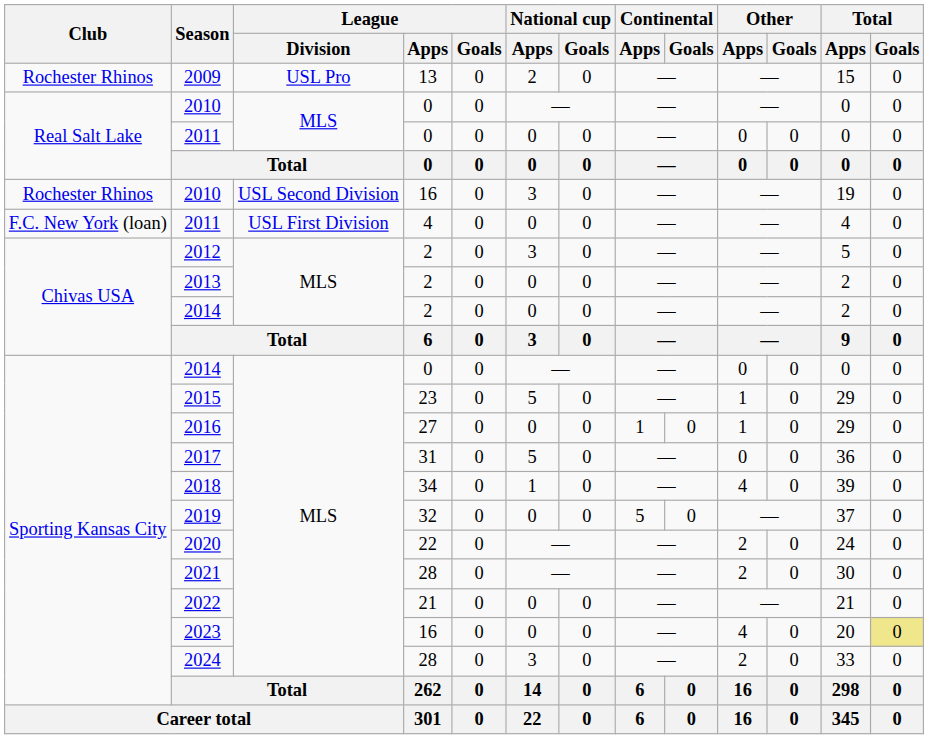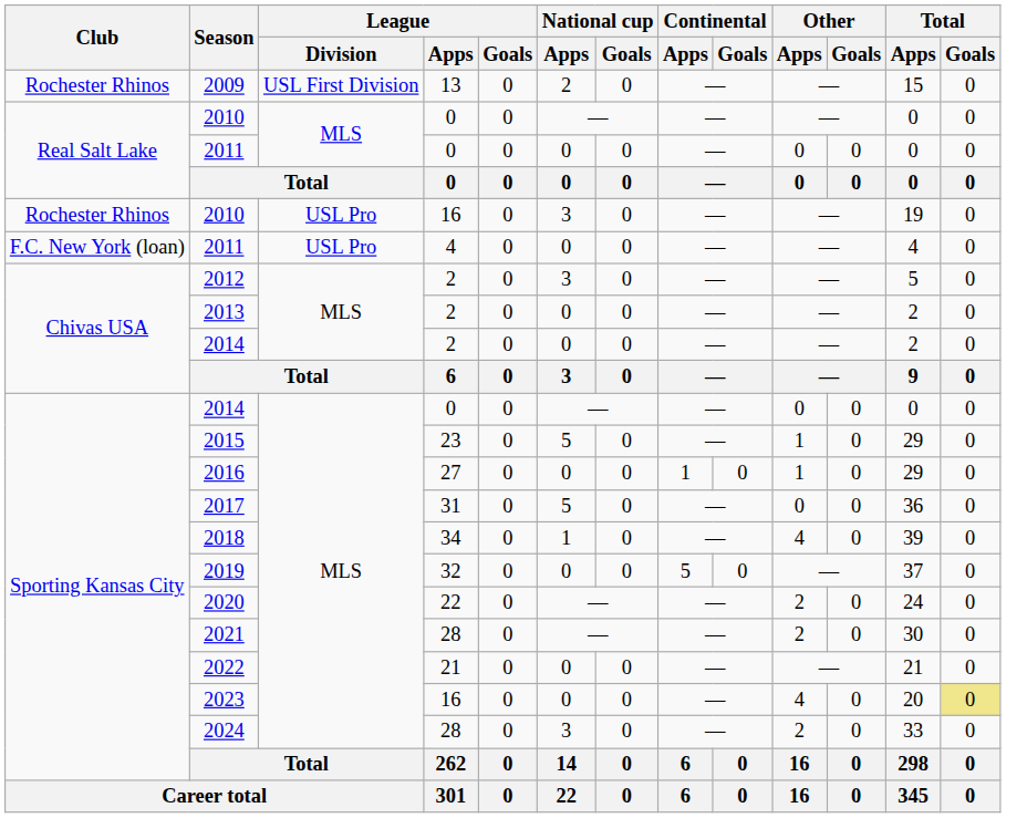 <table class="wikitable" style="text-align:center">
 <tr>
 <th rowspan="2">Club</th>
 <th rowspan="2">Season</th>
 <th colspan="3">League</th>
 <th colspan="2">National cup</th>
 <th colspan="2">Continental</th>
 <th colspan="2">Other</th>
 <th colspan="2">Total</th>
 </tr>
 <tr>
 <th>Division</th>
 <th>Apps</th>
 <th>Goals</th>
 <th>Apps</th>
 <th>Goals</th>
 <th>Apps</th>
 <th>Goals</th>
 <th>Apps</th>
 <th>Goals</th>
 <th>Apps</th>
 <th>Goals</th>
 </tr>
 <tr>
 <td><a href='#'>Rochester Rhinos</a></td>
 <td><a href='#'>2009</a></td>
-<td><a href='#'>USL Pro</a></td>
+<td><a href='#'>USL First Division</a></td>
 <td>13</td>
 <td>0</td>
 <td>2</td>
 <td>0</td>
 <td colspan=2>—</td>
 <td colspan=2>—</td>
 <td>15</td>
 <td>0</td>
 </tr>
 <tr>
 <td rowspan=3><a href='#'>Real Salt Lake</a></td>
 <td><a href='#'>2010</a></td>
 <td rowspan=2><a href='#'>MLS</a></td>
 <td>0</td>
 <td>0</td>
 <td colspan=2>—</td>
 <td colspan=2>—</td>
 <td colspan=2>—</td>
 <td>0</td>
 <td>0</td>
 </tr>
 <tr>
 <td><a href='#'>2011</a></td>
 <td>0</td>
 <td>0</td>
 <td>0</td>
 <td>0</td>
 <td colspan=2>—</td>
 <td>0</td>
 <td>0</td>
 <td>0</td>
 <td>0</td>
 </tr>
 <tr>
 <th colspan=2>Total</th>
 <th>0</th>
 <th>0</th>
 <th>0</th>
 <th>0</th>
 <th colspan=2>—</th>
 <th>0</th>
 <th>0</th>
 <th>0</th>
 <th>0</th>
 </tr>
 <tr>
 <td><a href='#'>Rochester Rhinos</a></td>
 <td><a href='#'>2010</a></td>
-<td><a href='#'>USL Second Division</a></td>
+<td><a href='#'>USL Pro</a></td>
 <td>16</td>
 <td>0</td>
 <td>3</td>
 <td>0</td>
 <td colspan=2>—</td>
 <td colspan=2>—</td>
 <td>19</td>
 <td>0</td>
 </tr>
 <tr>
 <td><a href='#'>F.C. New York</a> (loan)</td>
 <td><a href='#'>2011</a></td>
-<td><a href='#'>USL First Division</a></td>
+<td><a href='#'>USL Pro</a></td>
 <td>4</td>
 <td>0</td>
 <td>0</td>
 <td>0</td>
 <td colspan=2>—</td>
 <td colspan=2>—</td>
 <td>4</td>
 <td>0</td>
 </tr>
 <tr>
 <td rowspan=4><a href='#'>Chivas USA</a></td>
 <td><a href='#'>2012</a></td>
 <td rowspan=3>MLS</td>
 <td>2</td>
 <td>0</td>
 <td>3</td>
 <td>0</td>
 <td colspan=2>—</td>
 <td colspan=2>—</td>
 <td>5</td>
 <td>0</td>
 </tr>
 <tr>
 <td><a href='#'>2013</a></td>
 <td>2</td>
 <td>0</td>
 <td>0</td>
 <td>0</td>
 <td colspan=2>—</td>
 <td colspan=2>—</td>
 <td>2</td>
 <td>0</td>
 </tr>
 <tr>
 <td><a href='#'>2014</a></td>
 <td>2</td>
 <td>0</td>
 <td>0</td>
 <td>0</td>
 <td colspan=2>—</td>
 <td colspan=2>—</td>
 <td>2</td>
 <td>0</td>
 </tr>
 <tr>
 <th colspan=2>Total</th>
 <th>6</th>
 <th>0</th>
 <th>3</th>
 <th>0</th>
 <th colspan=2>—</th>
 <th colspan=2>—</th>
 <th>9</th>
 <th>0</th>
 </tr>
 <tr>
 <td rowspan=12><a href='#'>Sporting Kansas City</a></td>
 <td><a href='#'>2014</a></td>
 <td rowspan=11>MLS</td>
 <td>0</td>
 <td>0</td>
 <td colspan=2>—</td>
 <td colspan=2>—</td>
 <td>0</td>
 <td>0</td>
 <td>0</td>
 <td>0</td>
 </tr>
 <tr>
 <td><a href='#'>2015</a></td>
 <td>23</td>
 <td>0</td>
 <td>5</td>
 <td>0</td>
 <td colspan=2>—</td>
 <td>1</td>
 <td>0</td>
 <td>29</td>
 <td>0</td>
 </tr>
 <tr>
 <td><a href='#'>2016</a></td>
 <td>27</td>
 <td>0</td>
 <td>0</td>
 <td>0</td>
 <td>1</td>
 <td>0</td>
 <td>1</td>
 <td>0</td>
 <td>29</td>
 <td>0</td>
 </tr>
 <tr>
 <td><a href='#'>2017</a></td>
 <td>31</td>
 <td>0</td>
 <td>5</td>
 <td>0</td>
 <td colspan=2>—</td>
 <td>0</td>
 <td>0</td>
 <td>36</td>
 <td>0</td>
 </tr>
 <tr>
 <td><a href='#'>2018</a></td>
 <td>34</td>
 <td>0</td>
 <td>1</td>
 <td>0</td>
 <td colspan=2>—</td>
 <td>4</td>
 <td>0</td>
 <td>39</td>
 <td>0</td>
 </tr>
 <tr>
 <td><a href='#'>2019</a></td>
 <td>32</td>
 <td>0</td>
 <td>0</td>
 <td>0</td>
 <td>5</td>
 <td>0</td>
 <td colspan=2>—</td>
 <td>37</td>
 <td>0</td>
 </tr>
 <tr>
 <td><a href='#'>2020</a></td>
 <td>22</td>
 <td>0</td>
 <td colspan=2>—</td>
 <td colspan=2>—</td>
 <td>2</td>
 <td>0</td>
 <td>24</td>
 <td>0</td>
 </tr>
 <tr>
 <td><a href='#'>2021</a></td>
 <td>28</td>
 <td>0</td>
 <td colspan=2>—</td>
 <td colspan=2>—</td>
 <td>2</td>
 <td>0</td>
 <td>30</td>
 <td>0</td>
 </tr>
 <tr>
 <td><a href='#'>2022</a></td>
 <td>21</td>
 <td>0</td>
 <td>0</td>
 <td>0</td>
 <td colspan=2>—</td>
 <td colspan=2>—</td>
 <td>21</td>
 <td>0</td>
 </tr>
 <tr>
 <td><a href='#'>2023</a></td>
 <td>16</td>
 <td>0</td>
 <td>0</td>
 <td>0</td>
 <td colspan=2>—</td>
 <td>4</td>
 <td>0</td>
 <td>20</td>
 <td style="background: khaki;">0</td>
 </tr>
 <tr>
 <td><a href='#'>2024</a></td>
 <td>28</td>
 <td>0</td>
 <td>3</td>
 <td>0</td>
 <td colspan=2>—</td>
 <td>2</td>
 <td>0</td>
 <td>33</td>
 <td>0</td>
 </tr>
 <tr>
 <th colspan=2>Total</th>
 <th>262</th>
 <th>0</th>
 <th>14</th>
 <th>0</th>
 <th>6</th>
 <th>0</th>
 <th>16</th>
 <th>0</th>
 <th>298</th>
 <th>0</th>
 </tr>
 <tr>
 <th colspan=3>Career total</th>
 <th>301</th>
 <th>0</th>
 <th>22</th>
 <th>0</th>
 <th>6</th>
 <th>0</th>
 <th>16</th>
 <th>0</th>
 <th>345</th>
 <th>0</th>
 </tr>
 </table>
